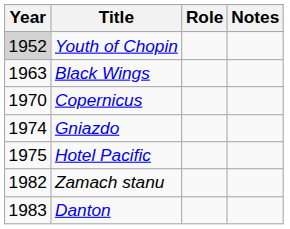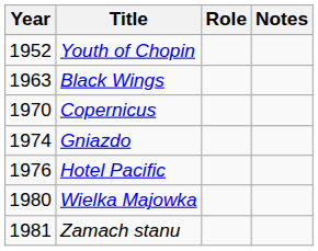 <table class="wikitable sortable">
 <tr>
 <th>Year</th>
 <th>Title</th>
 <th>Role</th>
 <th class="unsortable">Notes</th>
 </tr>
 <tr>
-<td style="background: lightgrey;">1952</td>
+<td>1952</td>
 <td><em><a href='#'>Youth of Chopin</a></em></td>
 <td></td>
 <td></td>
 </tr>
 <tr>
 <td>1963</td>
 <td><em><a href='#'>Black Wings</a></em></td>
 <td></td>
 <td></td>
 </tr>
 <tr>
 <td>1970</td>
 <td><em><a href='#'>Copernicus</a></em></td>
 <td></td>
 <td></td>
 </tr>
 <tr>
 <td>1974</td>
 <td><em><a href='#'>Gniazdo</a></em></td>
 <td></td>
 <td></td>
 </tr>
 <tr>
-<td>1975</td>
+<td>1976</td>
 <td><em><a href='#'>Hotel Pacific</a></em></td>
 <td></td>
 </tr>
 <tr>
-<td>1982</td>
+<td>1980</td>
+<td><em><a href='#'>Wielka Majowka</a></em></td>
+<td></td>
+<td></td>
+</tr>
+<tr>
+<td>1981</td>
 <td><em>Zamach stanu</em></td>
 <td></td>
 <td></td>
 </tr>
-<tr>
-<td>1983</td>
-<td><em><a href='#'>Danton</a></em></td>
-<td></td>
-<td></td>
-</tr>
 </table>
